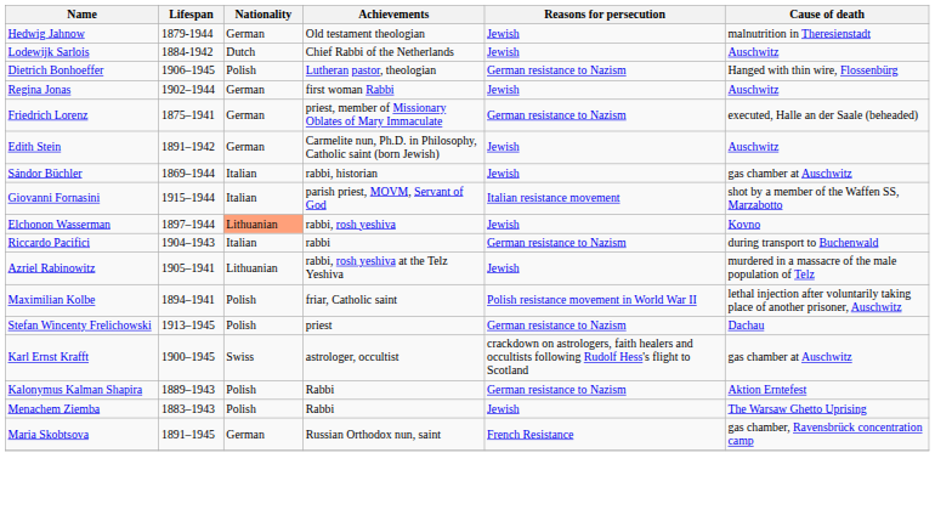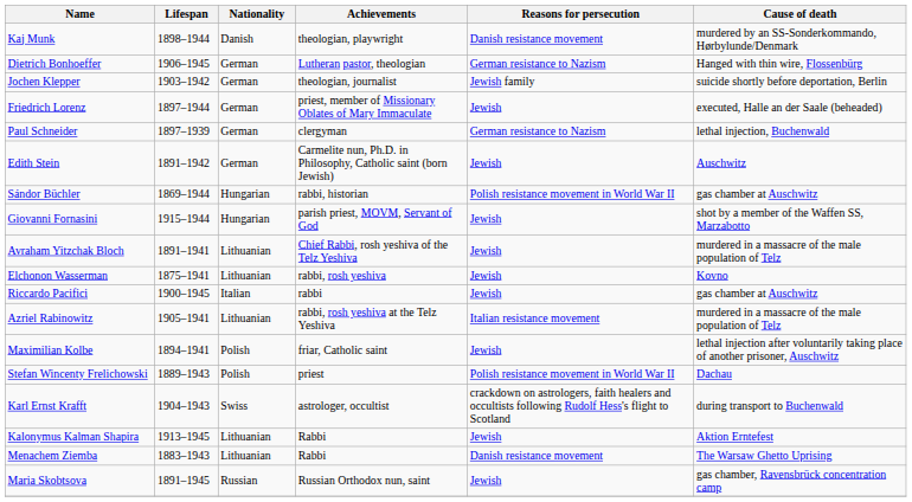 <table class="wikitable sortable">
 <tr align=left>
 <th width=200>Name</th>
 <th width=80>Lifespan</th>
 <th width=100>Nationality</th>
 <th>Achievements</th>
 <th>Reasons for persecution</th>
 <th>Cause of death</th>
 </tr>
 <tr>
-<td><a href='#'>Hedwig Jahnow</a></td>
-<td>1879-1944</td>
-<td>German</td>
-<td>Old testament theologian</td>
-<td><a href='#'>Jewish</a></td>
-<td>malnutrition in <a href='#'>Theresienstadt</a></td>
-</tr>
-<tr>
-<td><a href='#'>Lodewijk Sarlois</a></td>
-<td>1884-1942</td>
-<td>Dutch</td>
-<td>Chief Rabbi of the Netherlands</td>
-<td><a href='#'>Jewish</a></td>
-<td><a href='#'>Auschwitz</a></td>
+<td><a href='#'>Kaj Munk</a></td>
+<td>1898–1944</td>
+<td>Danish</td>
+<td>theologian, playwright</td>
+<td><a href='#'>Danish resistance movement</a></td>
+<td>murdered by an SS-Sonderkommando, Hørbylunde/Denmark</td>
 </tr>
 <tr>
 <td><a href='#'>Dietrich Bonhoeffer</a></td>
 <td>1906–1945</td>
-<td>Polish</td>
+<td>German</td>
 <td><a href='#'>Lutheran</a> <a href='#'>pastor</a>, theologian</td>
 <td><a href='#'>German resistance to Nazism</a></td>
 <td>Hanged with thin wire, <a href='#'>Flossenbürg</a></td>
 </tr>
 <tr>
-<td><a href='#'>Regina Jonas</a></td>
-<td>1902–1944</td>
+<td><a href='#'>Jochen Klepper</a></td>
+<td>1903–1942</td>
 <td>German</td>
-<td>first woman <a href='#'>Rabbi</a></td>
-<td><a href='#'>Jewish</a></td>
-<td><a href='#'>Auschwitz</a></td>
+<td>theologian, journalist</td>
+<td><a href='#'>Jewish</a> family</td>
+<td>suicide shortly before deportation, Berlin</td>
 </tr>
 <tr>
 <td><a href='#'>Friedrich Lorenz</a></td>
-<td>1875–1941</td>
+<td>1897–1944</td>
 <td>German</td>
 <td>priest, member of <a href='#'>Missionary Oblates of Mary Immaculate</a></td>
+<td><a href='#'>Jewish</a></td>
+<td>executed, Halle an der Saale (beheaded)</td>
+</tr>
+<tr>
+<td><a href='#'>Paul Schneider</a></td>
+<td>1897–1939</td>
+<td>German</td>
+<td>clergyman</td>
 <td><a href='#'>German resistance to Nazism</a></td>
-<td>executed, Halle an der Saale (beheaded)</td>
+<td>lethal injection, <a href='#'>Buchenwald</a></td>
 </tr>
 <tr>
 <td><a href='#'>Edith Stein</a></td>
 <td>1891–1942</td>
 <td>German</td>
 <td>Carmelite nun, Ph.D. in Philosophy, Catholic saint (born Jewish)</td>
 <td><a href='#'>Jewish</a></td>
 <td><a href='#'>Auschwitz</a></td>
 </tr>
 <tr>
 <td><a href='#'>Sándor Büchler</a></td>
 <td>1869–1944</td>
-<td>Italian</td>
+<td>Hungarian</td>
 <td>rabbi, historian</td>
-<td><a href='#'>Jewish</a></td>
+<td><a href='#'>Polish resistance movement in World War II</a></td>
 <td>gas chamber at <a href='#'>Auschwitz</a></td>
 </tr>
 <tr>
 <td><a href='#'>Giovanni Fornasini</a></td>
 <td>1915–1944</td>
-<td>Italian</td>
+<td>Hungarian</td>
 <td>parish priest, <a href='#'>MOVM</a>, <a href='#'>Servant of God</a></td>
-<td><a href='#'>Italian resistance movement</a></td>
+<td><a href='#'>Jewish</a></td>
 <td>shot by a member of the Waffen SS, <a href='#'>Marzabotto</a></td>
 </tr>
 <tr>
+<td><a href='#'>Avraham Yitzchak Bloch</a></td>
+<td>1891–1941</td>
+<td>Lithuanian</td>
+<td><a href='#'>Chief Rabbi</a>, rosh yeshiva of the <a href='#'>Telz Yeshiva</a></td>
+<td><a href='#'>Jewish</a></td>
+<td>murdered in a massacre of the male population of <a href='#'>Telz</a></td>
+</tr>
+<tr>
 <td><a href='#'>Elchonon Wasserman</a></td>
-<td>1897–1944</td>
-<td style="background: lightsalmon;">Lithuanian</td>
+<td>1875–1941</td>
+<td>Lithuanian</td>
 <td>rabbi, <a href='#'>rosh yeshiva</a></td>
 <td><a href='#'>Jewish</a></td>
 <td><a href='#'>Kovno</a></td>
 </tr>
 <tr>
 <td><a href='#'>Riccardo Pacifici</a></td>
-<td>1904–1943</td>
+<td>1900–1945</td>
 <td>Italian</td>
 <td>rabbi</td>
-<td><a href='#'>German resistance to Nazism</a></td>
-<td>during transport to <a href='#'>Buchenwald</a></td>
+<td><a href='#'>Jewish</a></td>
+<td>gas chamber at <a href='#'>Auschwitz</a></td>
 </tr>
 <tr>
 <td><a href='#'>Azriel Rabinowitz</a></td>
 <td>1905–1941</td>
 <td>Lithuanian</td>
 <td>rabbi, <a href='#'>rosh yeshiva</a> at the Telz Yeshiva</td>
-<td><a href='#'>Jewish</a></td>
+<td><a href='#'>Italian resistance movement</a></td>
 <td>murdered in a massacre of the male population of <a href='#'>Telz</a></td>
 </tr>
 <tr>
 <td><a href='#'>Maximilian Kolbe</a></td>
 <td>1894–1941</td>
 <td>Polish</td>
 <td>friar, Catholic saint</td>
-<td><a href='#'>Polish resistance movement in World War II</a></td>
+<td><a href='#'>Jewish</a></td>
 <td>lethal injection after voluntarily taking place of another prisoner, <a href='#'>Auschwitz</a></td>
 </tr>
 <tr>
 <td><a href='#'>Stefan Wincenty Frelichowski</a></td>
-<td>1913–1945</td>
+<td>1889–1943</td>
 <td>Polish</td>
 <td>priest</td>
-<td><a href='#'>German resistance to Nazism</a></td>
+<td><a href='#'>Polish resistance movement in World War II</a></td>
 <td><a href='#'>Dachau</a></td>
 </tr>
 <tr>
 <td><a href='#'>Karl Ernst Krafft</a></td>
-<td>1900–1945</td>
+<td>1904–1943</td>
 <td>Swiss</td>
 <td>astrologer, occultist</td>
 <td>crackdown on astrologers, faith healers and occultists following <a href='#'>Rudolf Hess</a>'s flight to Scotland</td>
-<td>gas chamber at <a href='#'>Auschwitz</a></td>
+<td>during transport to <a href='#'>Buchenwald</a></td>
 </tr>
 <tr>
 <td><a href='#'>Kalonymus Kalman Shapira</a></td>
-<td>1889–1943</td>
-<td>Polish</td>
+<td>1913–1945</td>
+<td>Lithuanian</td>
 <td>Rabbi</td>
-<td><a href='#'>German resistance to Nazism</a></td>
+<td><a href='#'>Jewish</a></td>
 <td><a href='#'>Aktion Erntefest</a></td>
 </tr>
 <tr>
 <td><a href='#'>Menachem Ziemba</a></td>
 <td>1883–1943</td>
-<td>Polish</td>
+<td>Lithuanian</td>
 <td>Rabbi</td>
-<td><a href='#'>Jewish</a></td>
+<td><a href='#'>Danish resistance movement</a></td>
 <td><a href='#'>The Warsaw Ghetto Uprising</a></td>
 </tr>
 <tr>
 <td><a href='#'>Maria Skobtsova</a></td>
 <td>1891–1945</td>
-<td>German</td>
+<td>Russian</td>
 <td>Russian Orthodox nun, saint</td>
-<td><a href='#'>French Resistance</a></td>
+<td><a href='#'>Jewish</a></td>
 <td>gas chamber, <a href='#'>Ravensbrück concentration camp</a></td>
 </tr>
 <tr>
 </tr>
 </table>
